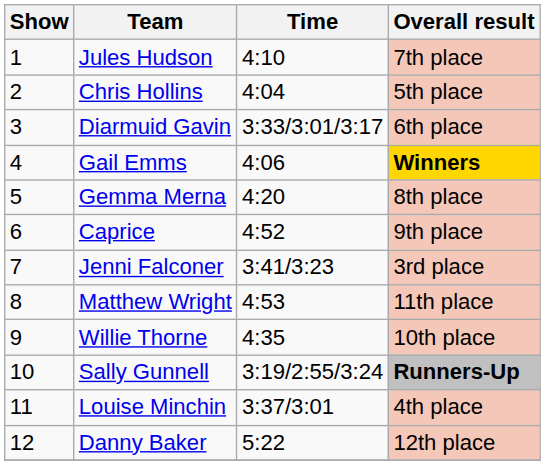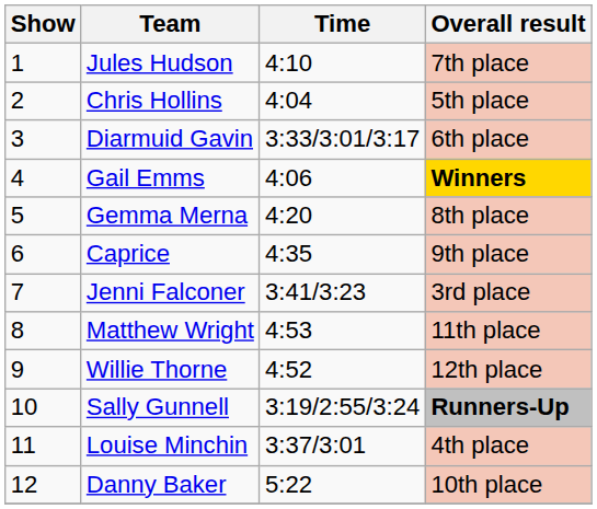 <table class="wikitable">
 <tr>
 <th>Show</th>
 <th>Team</th>
 <th>Time</th>
 <th>Overall result</th>
 </tr>
 <tr>
 <td>1</td>
 <td><a href='#'>Jules Hudson</a></td>
 <td>4:10</td>
 <td style="background:#f4c7b8;">7th place</td>
 </tr>
 <tr>
 <td>2</td>
 <td><a href='#'>Chris Hollins</a></td>
 <td>4:04</td>
 <td style="background:#f4c7b8;">5th place</td>
 </tr>
 <tr>
 <td>3</td>
 <td><a href='#'>Diarmuid Gavin</a></td>
 <td>3:33/3:01/3:17</td>
 <td style="background:#f4c7b8;">6th place</td>
 </tr>
 <tr>
 <td>4</td>
 <td><a href='#'>Gail Emms</a></td>
 <td>4:06</td>
 <td style=background:gold><strong>Winners</strong></td>
 </tr>
 <tr>
 <td>5</td>
 <td><a href='#'>Gemma Merna</a></td>
 <td>4:20</td>
 <td style="background:#f4c7b8;">8th place</td>
 </tr>
 <tr>
 <td>6</td>
 <td><a href='#'>Caprice</a></td>
-<td>4:52</td>
+<td>4:35</td>
 <td style="background:#f4c7b8;">9th place</td>
 </tr>
 <tr>
 <td>7</td>
 <td><a href='#'>Jenni Falconer</a></td>
 <td>3:41/3:23</td>
 <td style="background:#f4c7b8;">3rd place</td>
 </tr>
 <tr>
 <td>8</td>
 <td><a href='#'>Matthew Wright</a></td>
 <td>4:53</td>
 <td style="background:#f4c7b8;">11th place</td>
 </tr>
 <tr>
 <td>9</td>
 <td><a href='#'>Willie Thorne</a></td>
-<td>4:35</td>
-<td style="background:#f4c7b8;">10th place</td>
+<td>4:52</td>
+<td style="background:#f4c7b8;">12th place</td>
 </tr>
 <tr>
 <td>10</td>
 <td><a href='#'>Sally Gunnell</a></td>
 <td>3:19/2:55/3:24</td>
 <td style=background:silver><strong>Runners-Up</strong></td>
 </tr>
 <tr>
 <td>11</td>
 <td><a href='#'>Louise Minchin</a></td>
 <td>3:37/3:01</td>
 <td style="background:#f4c7b8;">4th place</td>
 </tr>
 <tr>
 <td>12</td>
 <td><a href='#'>Danny Baker</a></td>
 <td>5:22</td>
-<td style="background:#f4c7b8;">12th place</td>
+<td style="background:#f4c7b8;">10th place</td>
 </tr>
 <tr>
 </tr>
 </table>
